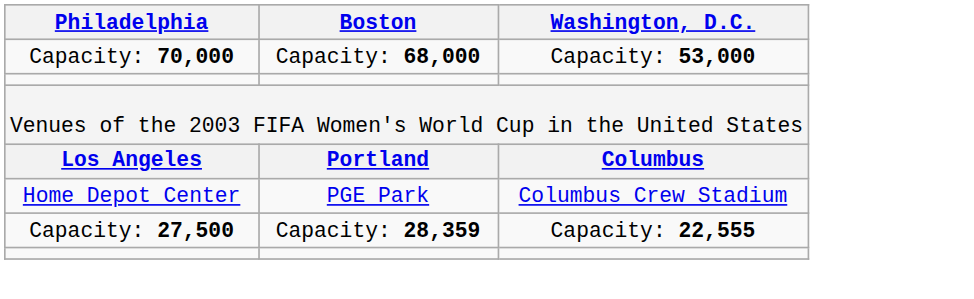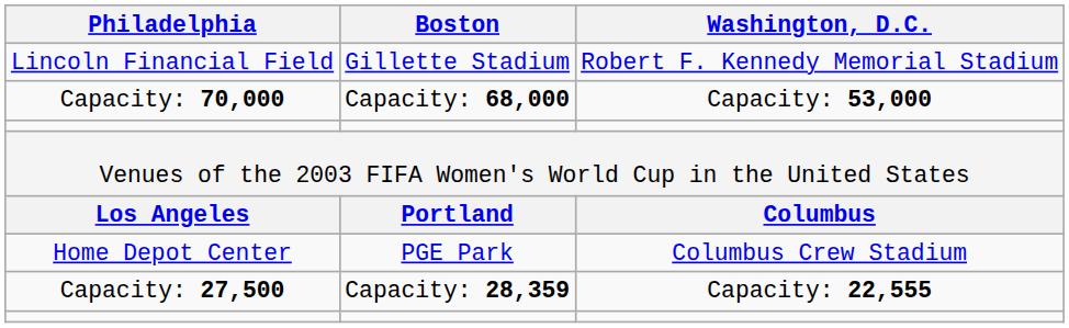 <table class="wikitable" style="text-align:center">
 <tr>
 <th><a href='#'>Philadelphia</a></th>
 <th><a href='#'>Boston</a><br></th>
 <th><a href='#'>Washington, D.C.</a></th>
+</tr>
+<tr>
+<td><a href='#'>Lincoln Financial Field</a></td>
+<td><a href='#'>Gillette Stadium</a></td>
+<td><a href='#'>Robert F. Kennedy Memorial Stadium</a></td>
 </tr>
 <tr>
 <td>Capacity: <strong>70,000</strong></td>
 <td>Capacity: <strong>68,000</strong></td>
 <td>Capacity: <strong>53,000</strong></td>
 </tr>
 <tr>
 <td></td>
 <td></td>
 <td></td>
 </tr>
 <tr style="text-align:center">
 <td colspan="3" style="background:#f4f4f4;"><br>Venues of the 2003 FIFA Women's World Cup in the United States</td>
 </tr>
 <tr>
 <th><a href='#'>Los Angeles</a><br></th>
 <th><a href='#'>Portland</a></th>
 <th><a href='#'>Columbus</a></th>
 </tr>
 <tr>
 <td><a href='#'>Home Depot Center</a></td>
 <td><a href='#'>PGE Park</a></td>
 <td><a href='#'>Columbus Crew Stadium</a></td>
 </tr>
 <tr>
 <td>Capacity: <strong>27,500</strong></td>
 <td>Capacity: <strong>28,359</strong></td>
 <td>Capacity: <strong>22,555</strong></td>
 </tr>
 <tr>
 <td></td>
 <td></td>
 <td></td>
 </tr>
 </table>
